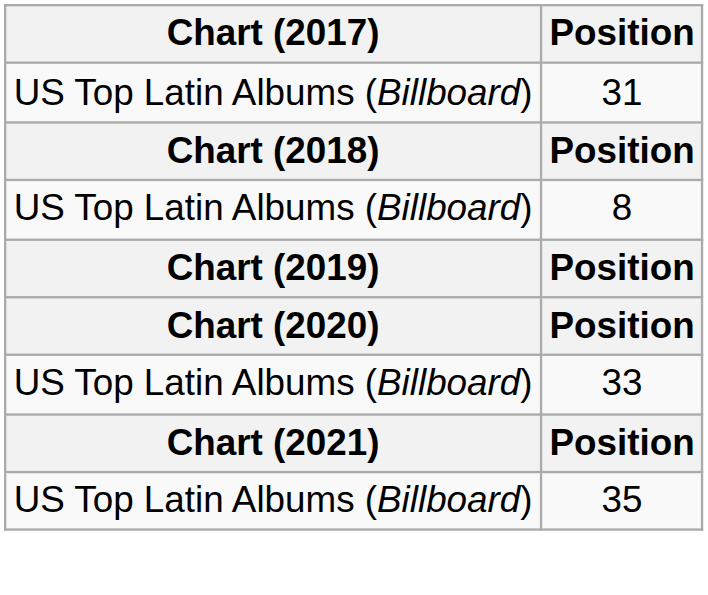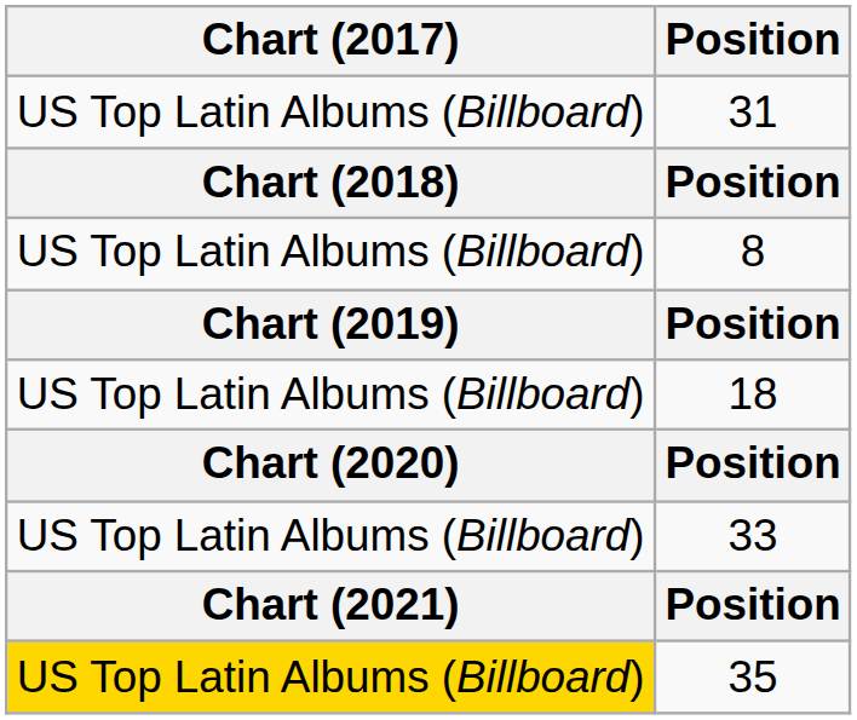 <table class="wikitable">
 <tr>
 <th>Chart (2017)</th>
 <th>Position</th>
 </tr>
 <tr>
 <td>US Top Latin Albums (<em>Billboard</em>)</td>
 <td style="text-align:center;">31</td>
 </tr>
 <tr>
 <th>Chart (2018)</th>
 <th>Position</th>
 </tr>
 <tr>
 <td>US Top Latin Albums (<em>Billboard</em>)</td>
 <td style="text-align:center;">8</td>
 </tr>
 <tr>
 <th>Chart (2019)</th>
 <th>Position</th>
 </tr>
 <tr>
+<td>US Top Latin Albums (<em>Billboard</em>)</td>
+<td style="text-align:center;">18</td>
+</tr>
+<tr>
 <th>Chart (2020)</th>
 <th>Position</th>
 </tr>
 <tr>
 <td>US Top Latin Albums (<em>Billboard</em>)</td>
 <td style="text-align:center;">33</td>
 </tr>
 <tr>
 <th>Chart (2021)</th>
 <th>Position</th>
 </tr>
 <tr>
-<td>US Top Latin Albums (<em>Billboard</em>)</td>
+<td style="background: gold;">US Top Latin Albums (<em>Billboard</em>)</td>
 <td style="text-align:center;">35</td>
 </tr>
 </table>
